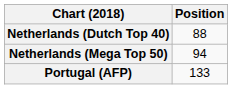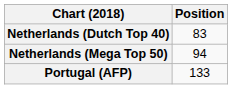 <table class="wikitable sortable plainrowheaders" style="text-align:center">
 <tr>
 <th scope="col">Chart (2018)</th>
 <th scope="col">Position</th>
 </tr>
 <tr>
 <th scope="row">Netherlands (Dutch Top 40)</th>
-<td>88</td>
+<td>83</td>
 </tr>
 <tr>
 <th scope="row">Netherlands (Mega Top 50)</th>
 <td>94</td>
 </tr>
 <tr>
 <th scope="row">Portugal (AFP)</th>
 <td>133</td>
 </tr>
 </table>
